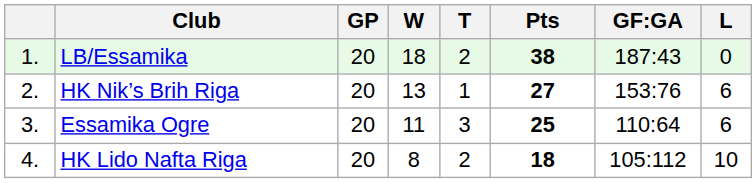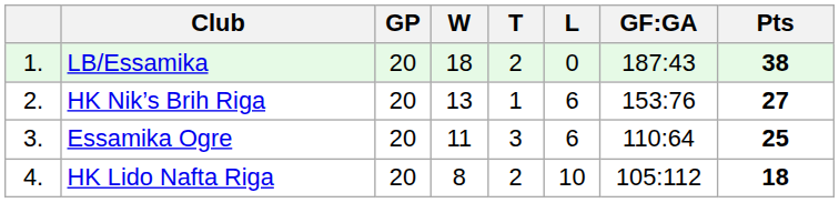 <table class="wikitable">
 <tr>
 <th width="30"></th>
 <th width="200">Club</th>
 <th width="30">GP</th>
 <th width="30">W</th>
 <th width="30">T</th>
+<th width="30">L</th>
+<th width="70">GF:GA</th>
 <th width="70">Pts</th>
-<th width="70">GF:GA</th>
-<th width="30">L</th>
 </tr>
 <tr bgcolor="#e6fae6" align="center">
 <td>1.</td>
 <td align="left"><a href='#'>LB/Essamika</a></td>
 <td>20</td>
 <td>18</td>
 <td>2</td>
+<td>0</td>
+<td>187:43</td>
 <td><strong>38</strong></td>
-<td>187:43</td>
-<td>0</td>
 </tr>
 <tr bgcolor="#FFFFFF" align="center">
 <td>2.</td>
 <td align="left"><a href='#'>HK Nik’s Brih Riga</a></td>
 <td>20</td>
 <td>13</td>
 <td>1</td>
+<td>6</td>
+<td>153:76</td>
 <td><strong>27</strong></td>
-<td>153:76</td>
-<td>6</td>
 </tr>
 <tr bgcolor="#FFFFFF" align="center">
 <td>3.</td>
 <td align="left"><a href='#'>Essamika Ogre</a></td>
 <td>20</td>
 <td>11</td>
 <td>3</td>
+<td>6</td>
+<td>110:64</td>
 <td><strong>25</strong></td>
-<td>110:64</td>
-<td>6</td>
 </tr>
 <tr bgcolor="#FFFFFF" align="center">
 <td>4.</td>
 <td align="left"><a href='#'>HK Lido Nafta Riga</a></td>
 <td>20</td>
 <td>8</td>
 <td>2</td>
+<td>10</td>
+<td>105:112</td>
 <td><strong>18</strong></td>
-<td>105:112</td>
-<td>10</td>
 </tr>
 </table>
